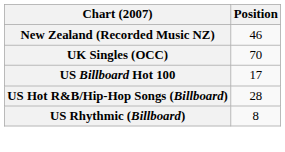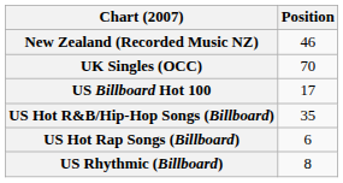 <table class="wikitable plainrowheaders sortable" style="text-align:center">
 <tr>
 <th scope="col">Chart (2007)</th>
 <th scope="col">Position</th>
 </tr>
 <tr>
 <th scope="row">New Zealand (Recorded Music NZ)</th>
 <td>46</td>
 </tr>
 <tr>
 <th scope="row">UK Singles (OCC)</th>
 <td>70</td>
 </tr>
 <tr>
 <th scope="row">US <em>Billboard</em> Hot 100</th>
 <td>17</td>
 </tr>
 <tr>
 <th scope="row">US Hot R&B/Hip-Hop Songs (<em>Billboard</em>)</th>
-<td>28</td>
+<td>35</td>
+</tr>
+<tr>
+<th scope="row">US Hot Rap Songs (<em>Billboard</em>)</th>
+<td>6</td>
 </tr>
 <tr>
 <th scope="row">US Rhythmic (<em>Billboard</em>)</th>
 <td>8</td>
 </tr>
 </table>
